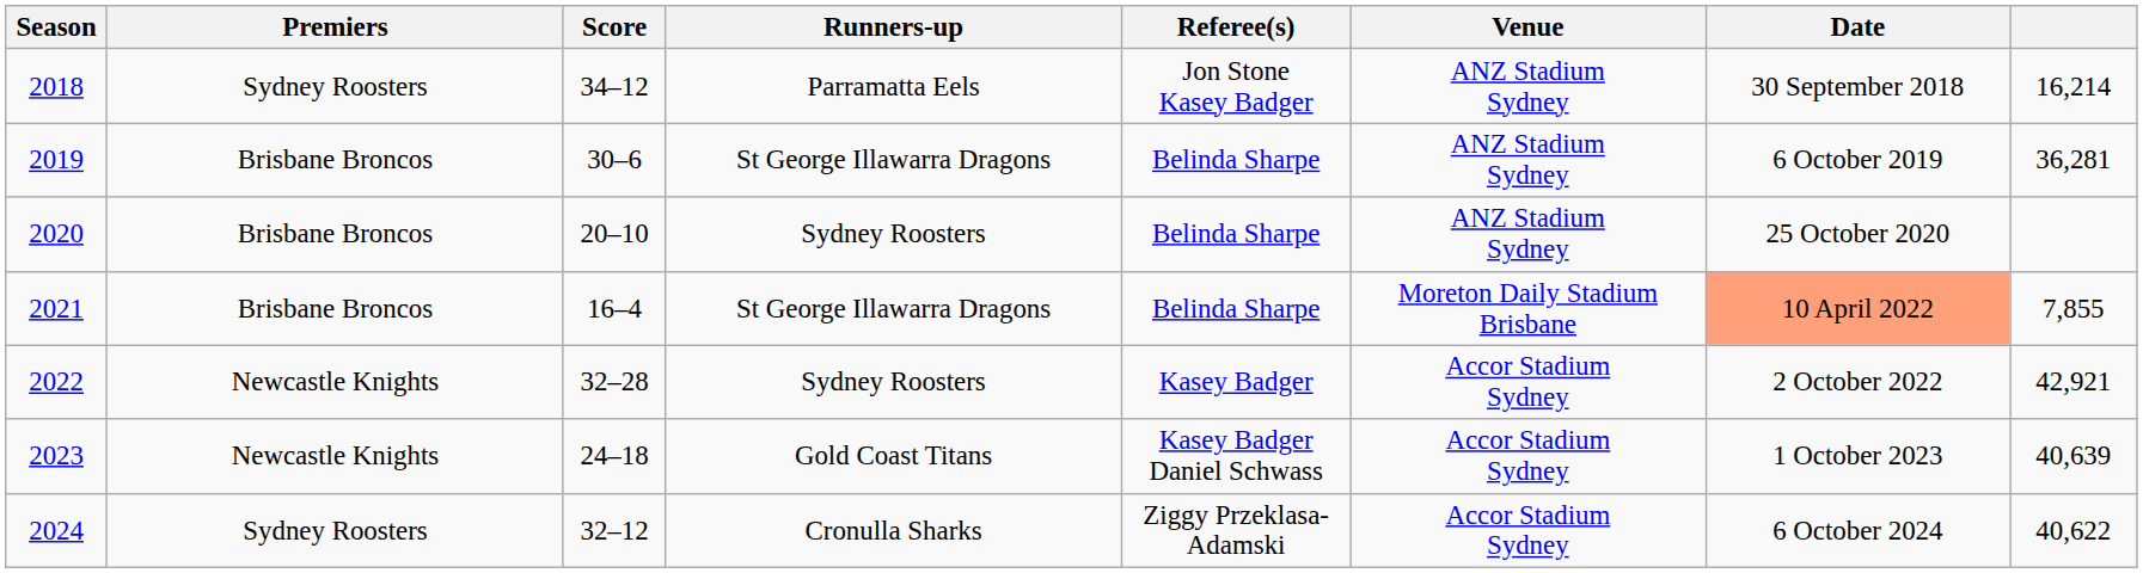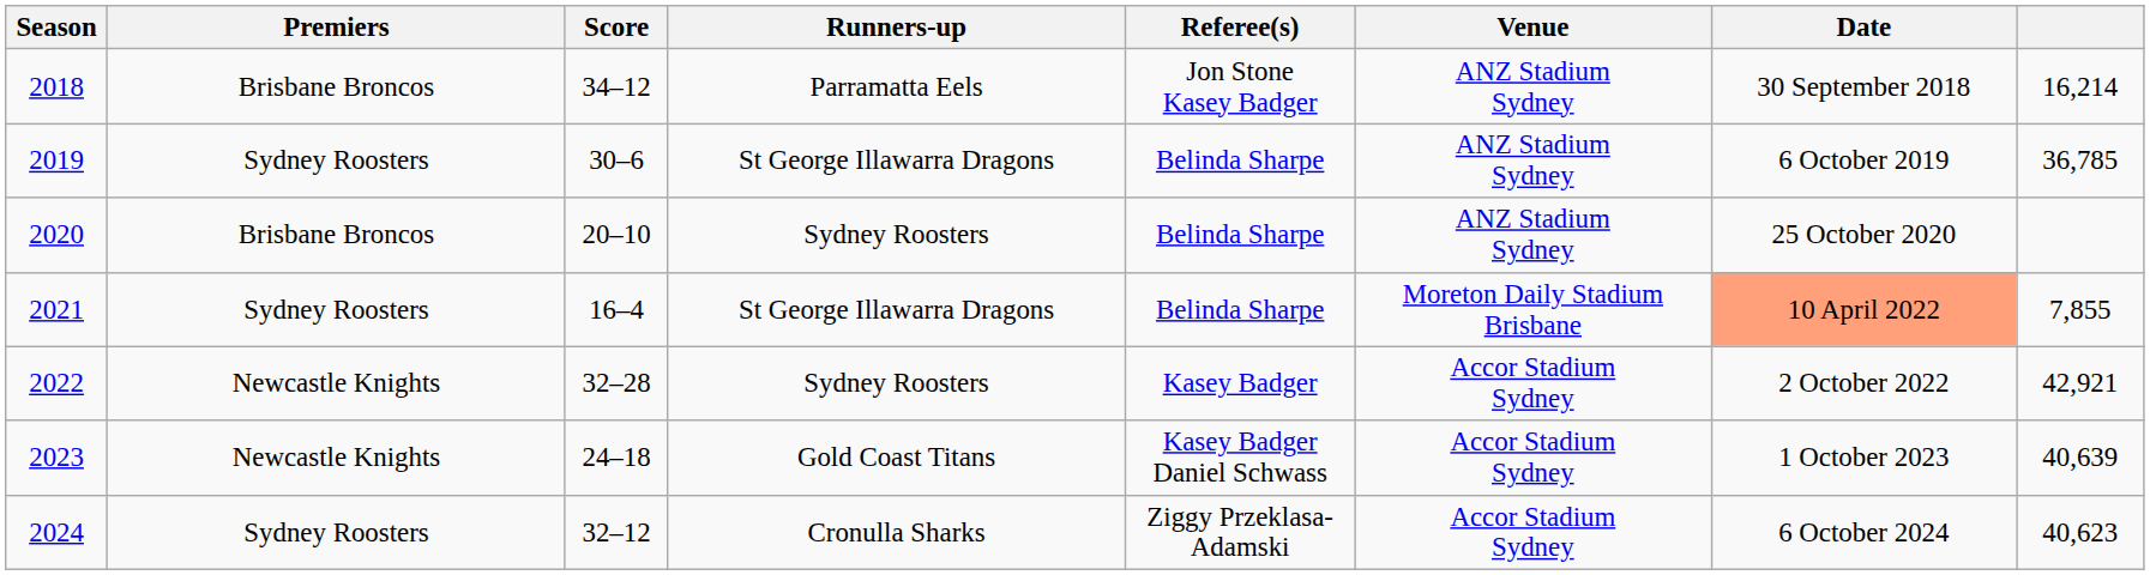 <table class="wikitable sortable" style="text-align:center;">
 <tr>
 <th width="2%">Season</th>
 <th width="18%">Premiers</th>
 <th width="4%">Score</th>
 <th width="18%">Runners-up</th>
 <th width="9%">Referee(s)</th>
 <th width="14%">Venue</th>
 <th width="12%">Date</th>
 <th width="5%"></th>
 </tr>
 <tr>
 <td><a href='#'>2018</a></td>
-<td> Sydney Roosters</td>
+<td> Brisbane Broncos</td>
 <td>34–12</td>
 <td> Parramatta Eels</td>
 <td>Jon Stone<br><a href='#'>Kasey Badger</a></td>
 <td><a href='#'>ANZ Stadium</a><br><a href='#'>Sydney</a></td>
 <td>30 September 2018</td>
 <td>16,214</td>
 </tr>
 <tr>
 <td><a href='#'>2019</a></td>
-<td> Brisbane Broncos</td>
+<td> Sydney Roosters</td>
 <td>30–6</td>
 <td> St George Illawarra Dragons</td>
 <td><a href='#'>Belinda Sharpe</a></td>
 <td><a href='#'>ANZ Stadium</a><br><a href='#'>Sydney</a></td>
 <td>6 October 2019</td>
-<td>36,281</td>
+<td>36,785</td>
 </tr>
 <tr>
 <td><a href='#'>2020</a></td>
 <td> Brisbane Broncos</td>
 <td>20–10</td>
 <td> Sydney Roosters</td>
 <td><a href='#'>Belinda Sharpe</a></td>
 <td><a href='#'>ANZ Stadium</a><br><a href='#'>Sydney</a></td>
 <td>25 October 2020</td>
 <td></td>
 </tr>
 <tr>
 <td><a href='#'>2021</a></td>
-<td> Brisbane Broncos</td>
+<td> Sydney Roosters</td>
 <td>16–4</td>
 <td> St George Illawarra Dragons</td>
 <td><a href='#'>Belinda Sharpe</a></td>
 <td><a href='#'>Moreton Daily Stadium</a><br><a href='#'>Brisbane</a></td>
 <td style="background: lightsalmon;">10 April 2022</td>
 <td>7,855</td>
 </tr>
 <tr>
 <td><a href='#'>2022</a></td>
 <td> Newcastle Knights</td>
 <td>32–28</td>
 <td> Sydney Roosters</td>
 <td><a href='#'>Kasey Badger</a></td>
 <td><a href='#'>Accor Stadium</a><br><a href='#'>Sydney</a></td>
 <td>2 October 2022</td>
 <td>42,921</td>
 </tr>
 <tr>
 <td><a href='#'>2023</a></td>
 <td> Newcastle Knights</td>
 <td>24–18</td>
 <td> Gold Coast Titans</td>
 <td><a href='#'>Kasey Badger</a><br>Daniel Schwass</td>
 <td><a href='#'>Accor Stadium</a><br><a href='#'>Sydney</a></td>
 <td>1 October 2023</td>
 <td>40,639</td>
 </tr>
 <tr>
 <td><a href='#'>2024</a></td>
 <td> Sydney Roosters</td>
 <td>32–12</td>
 <td> Cronulla Sharks</td>
 <td>Ziggy Przeklasa-Adamski</td>
 <td><a href='#'>Accor Stadium</a><br><a href='#'>Sydney</a></td>
 <td>6 October 2024</td>
-<td>40,622</td>
+<td>40,623</td>
 </tr>
 </table>
